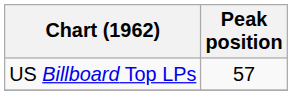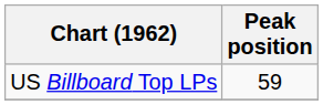 <table class="wikitable">
 <tr>
 <th>Chart (1962)</th>
 <th>Peak<br>position</th>
 </tr>
 <tr>
 <td>US <a href='#'><em>Billboard</em> Top LPs</a></td>
-<td align="center">57</td>
+<td align="center">59</td>
 </tr>
 <tr>
 </tr>
 </table>
